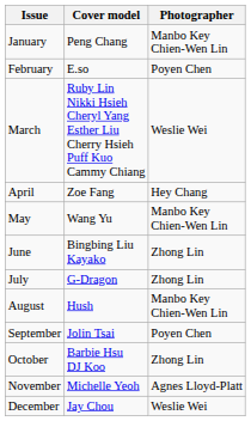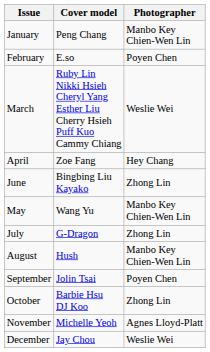 <table class="wikitable">
 <tr>
 <th>Issue</th>
 <th>Cover model</th>
 <th>Photographer</th>
 </tr>
 <tr>
 <td>January</td>
 <td>Peng Chang</td>
 <td>Manbo Key <br> Chien-Wen Lin</td>
 </tr>
 <tr>
 <td>February</td>
 <td>E.so</td>
 <td>Poyen Chen</td>
 </tr>
 <tr>
 <td>March</td>
 <td><a href='#'>Ruby Lin</a> <br> <a href='#'>Nikki Hsieh</a> <br> <a href='#'>Cheryl Yang</a> <br> <a href='#'>Esther Liu</a> <br> Cherry Hsieh <br> <a href='#'>Puff Kuo</a> <br> Cammy Chiang</td>
 <td>Weslie Wei</td>
 </tr>
 <tr>
 <td>April</td>
 <td>Zoe Fang</td>
 <td>Hey Chang</td>
 </tr>
 <tr>
+<td>June</td>
+<td>Bingbing Liu <br> <a href='#'>Kayako</a></td>
+<td>Zhong Lin</td>
+</tr>
+<tr>
 <td>May</td>
 <td>Wang Yu</td>
 <td>Manbo Key <br> Chien-Wen Lin</td>
-</tr>
-<tr>
-<td>June</td>
-<td>Bingbing Liu <br> <a href='#'>Kayako</a></td>
-<td>Zhong Lin</td>
 </tr>
 <tr>
 <td>July</td>
 <td><a href='#'>G-Dragon</a></td>
 <td>Zhong Lin</td>
 </tr>
 <tr>
 <td>August</td>
 <td><a href='#'>Hush</a></td>
 <td>Manbo Key <br> Chien-Wen Lin</td>
 </tr>
 <tr>
 <td>September</td>
 <td><a href='#'>Jolin Tsai</a></td>
 <td>Poyen Chen</td>
 </tr>
 <tr>
 <td>October</td>
 <td><a href='#'>Barbie Hsu</a> <br> <a href='#'>DJ Koo</a></td>
 <td>Zhong Lin</td>
 </tr>
 <tr>
 <td>November</td>
 <td><a href='#'>Michelle Yeoh</a></td>
 <td>Agnes Lloyd-Platt</td>
 </tr>
 <tr>
 <td>December</td>
 <td><a href='#'>Jay Chou</a></td>
 <td>Weslie Wei</td>
 </tr>
 </table>
